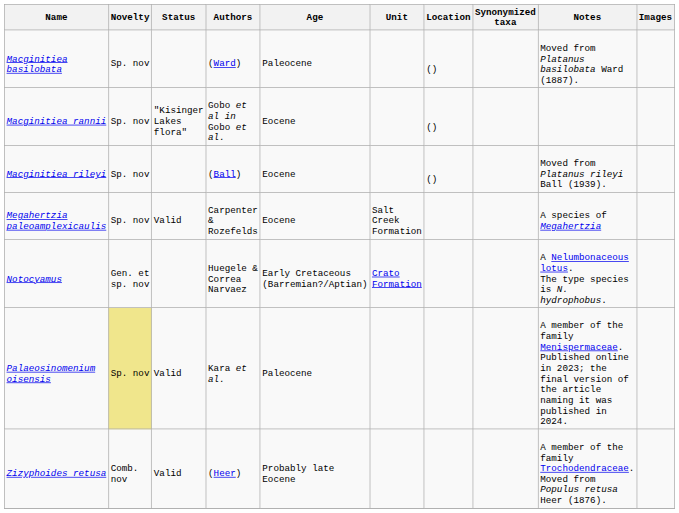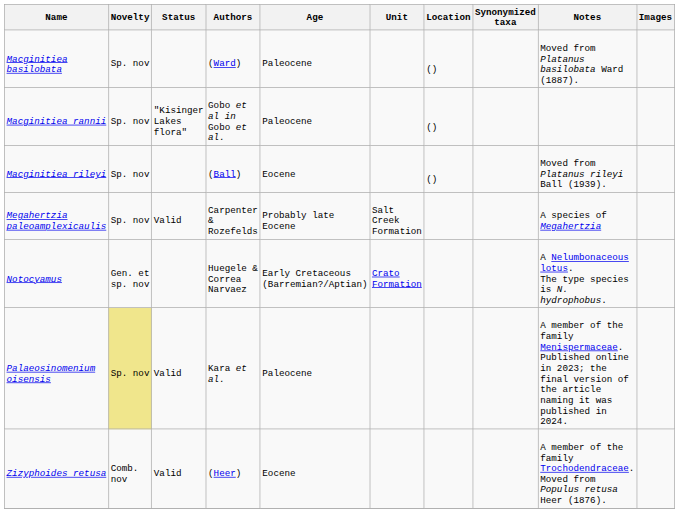 <table class="wikitable sortable" align="center" width="100%">
 <tr>
 <th>Name</th>
 <th>Novelty</th>
 <th>Status</th>
 <th>Authors</th>
 <th>Age</th>
 <th>Unit</th>
 <th>Location</th>
 <th>Synonymized taxa</th>
 <th>Notes</th>
 <th>Images</th>
 </tr>
 <tr>
 <td><br><em><a href='#'>Macginitiea basilobata</a></em></td>
 <td><br>Sp. nov</td>
 <td></td>
 <td><br>(<a href='#'>Ward</a>)</td>
 <td><br>Paleocene</td>
 <td></td>
 <td><br><br>()</td>
 <td></td>
 <td><br>Moved from <em>Platanus basilobata</em> Ward (1887).</td>
 <td></td>
 </tr>
 <tr>
 <td><br><em><a href='#'>Macginitiea rannii</a></em></td>
 <td><br>Sp. nov</td>
 <td><br>"Kisinger Lakes flora"</td>
 <td><br>Gobo <em>et al</em> <em>in</em> Gobo <em>et al.</em></td>
-<td><br>Eocene</td>
+<td><br>Paleocene</td>
 <td></td>
 <td><br><br>()</td>
 <td></td>
 <td></td>
 <td></td>
 </tr>
 <tr>
 <td><br><em><a href='#'>Macginitiea rileyi</a></em></td>
 <td><br>Sp. nov</td>
 <td></td>
 <td><br>(<a href='#'>Ball</a>)</td>
 <td><br>Eocene</td>
 <td></td>
 <td><br><br>()</td>
 <td></td>
 <td><br>Moved from <em>Platanus rileyi</em> Ball (1939).</td>
 <td></td>
 </tr>
 <tr>
 <td><br><em><a href='#'>Megahertzia paleoamplexicaulis</a></em></td>
 <td><br>Sp. nov</td>
 <td><br>Valid</td>
 <td><br>Carpenter & Rozefelds</td>
-<td><br>Eocene</td>
+<td><br>Probably late Eocene</td>
 <td><br>Salt Creek Formation</td>
 <td><br></td>
 <td></td>
 <td><br>A species of <em><a href='#'>Megahertzia</a></em></td>
 <td></td>
 </tr>
 <tr>
 <td><br><em><a href='#'>Notocyamus</a></em></td>
 <td><br>Gen. et sp. nov</td>
 <td></td>
 <td><br>Huegele & Correa Narvaez</td>
 <td><br>Early Cretaceous<br> (Barremian?/Aptian)</td>
 <td><br><a href='#'>Crato Formation</a></td>
 <td><br></td>
 <td></td>
 <td><br>A <a href='#'>Nelumbonaceous lotus</a>.<br> The type species is <em>N. hydrophobus</em>.</td>
 <td></td>
 </tr>
 <tr>
 <td><br><em><a href='#'>Palaeosinomenium oisensis</a></em></td>
 <td style="background: khaki;"><br>Sp. nov</td>
 <td><br>Valid</td>
 <td><br>Kara <em>et al.</em></td>
 <td><br>Paleocene</td>
 <td></td>
 <td><br></td>
 <td></td>
 <td><br>A member of the family <a href='#'>Menispermaceae</a>. Published online in 2023; the final version of the article naming it was published in 2024.</td>
 <td></td>
 </tr>
 <tr>
 <td><br><em><a href='#'>Zizyphoides retusa</a></em></td>
 <td><br>Comb. nov</td>
 <td><br>Valid</td>
 <td><br>(<a href='#'>Heer</a>)</td>
-<td><br>Probably late Eocene</td>
+<td><br>Eocene</td>
 <td></td>
 <td><br></td>
 <td></td>
 <td><br>A member of the family <a href='#'>Trochodendraceae</a>. Moved from <em>Populus retusa</em> Heer (1876).</td>
 <td></td>
 </tr>
 <tr>
 </tr>
 </table>
